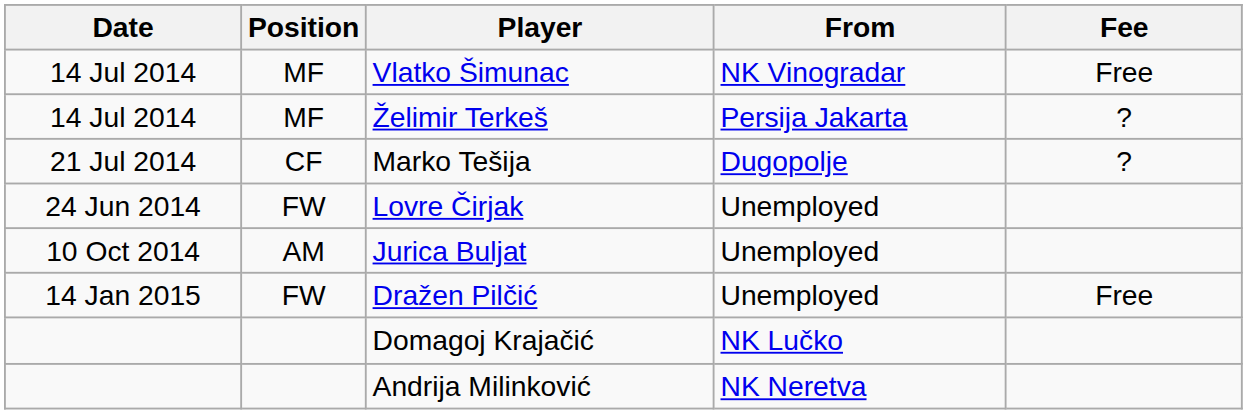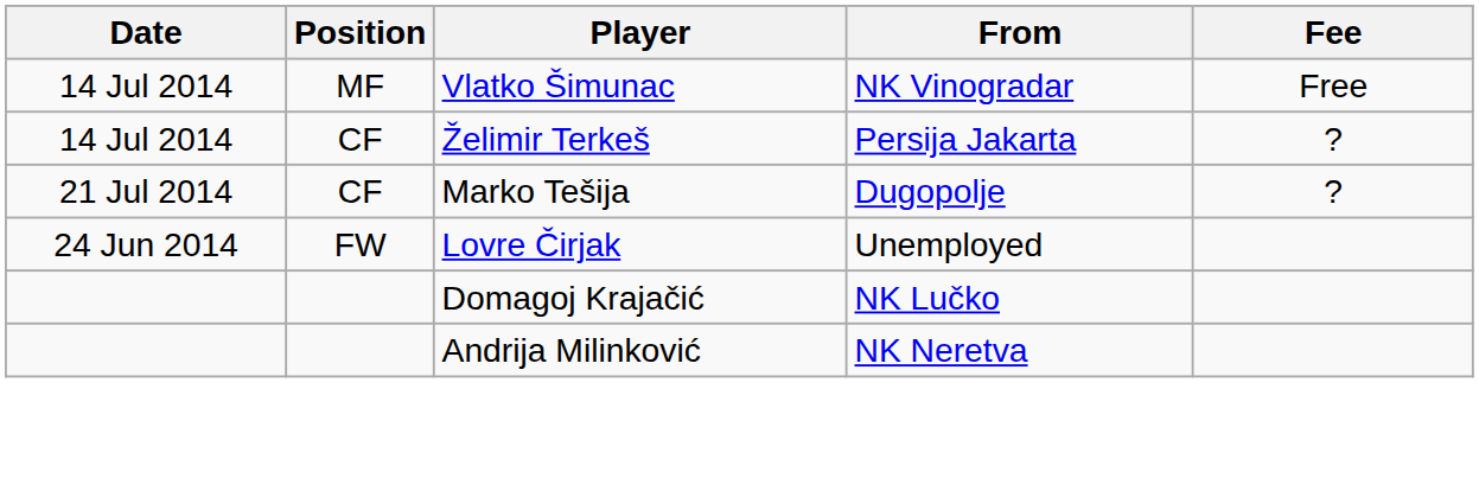 <table class="wikitable" style="font-size:95%; text-align:center;">
 <tr>
 <th width=120>Date</th>
 <th width=60>Position</th>
 <th width=180>Player</th>
 <th width=150>From</th>
 <th width=120>Fee</th>
 </tr>
 <tr>
 <td>14 Jul 2014</td>
 <td>MF</td>
 <td style="text-align:left;"> <a href='#'>Vlatko Šimunac</a></td>
 <td style="text-align:left;"> <a href='#'>NK Vinogradar</a></td>
 <td>Free</td>
 </tr>
 <tr>
 <td>14 Jul 2014</td>
-<td>MF</td>
+<td>CF</td>
 <td style="text-align:left;"> <a href='#'>Želimir Terkeš</a></td>
 <td style="text-align:left;"> <a href='#'>Persija Jakarta</a></td>
 <td>?</td>
 </tr>
 <tr>
 <td>21 Jul 2014</td>
 <td>CF</td>
 <td style="text-align:left;"> Marko Tešija</td>
 <td style="text-align:left;"> <a href='#'>Dugopolje</a></td>
 <td>?</td>
 </tr>
 <tr>
 <td>24 Jun 2014</td>
 <td>FW</td>
 <td style="text-align:left;"> <a href='#'>Lovre Čirjak</a></td>
 <td style="text-align:left;">Unemployed</td>
 <td></td>
 </tr>
 <tr>
-<td>10 Oct 2014</td>
-<td>AM</td>
-<td style="text-align:left;"> <a href='#'>Jurica Buljat</a></td>
-<td style="text-align:left;">Unemployed</td>
-<td></td>
-</tr>
-<tr>
-<td>14 Jan 2015</td>
-<td>FW</td>
-<td style="text-align:left;"> <a href='#'>Dražen Pilčić</a></td>
-<td style="text-align:left;">Unemployed</td>
-<td>Free</td>
-</tr>
-<tr>
 <td></td>
 <td></td>
 <td style="text-align:left;"> Domagoj Krajačić</td>
 <td style="text-align:left;"> <a href='#'>NK Lučko</a></td>
 <td></td>
 </tr>
 <tr>
 <td></td>
 <td></td>
 <td style="text-align:left;"> Andrija Milinković</td>
 <td style="text-align:left;"> <a href='#'>NK Neretva</a></td>
 <td></td>
 </tr>
 </table>
